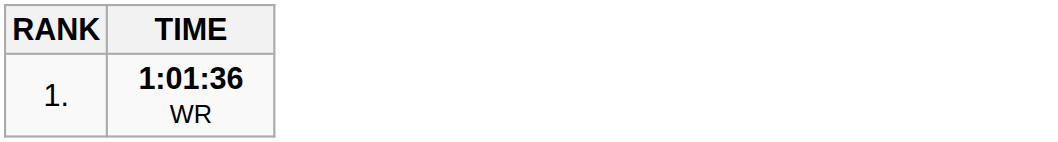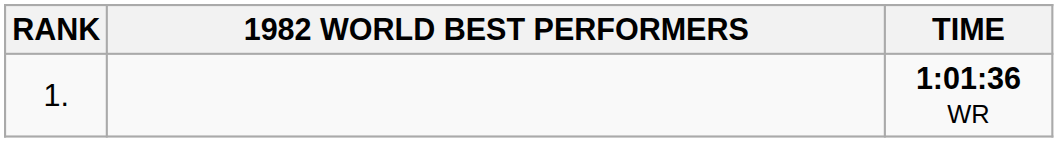 <table class="wikitable" style="border-collapse: collapse; font-size: 90%;">
 <tr>
 <th>RANK</th>
+<th align="center" style="width: 25em">1982 WORLD BEST PERFORMERS</th>
 <th align="center" style="width: 5em">TIME</th>
 </tr>
 <tr>
 <td align="center">1.</td>
+<td></td>
 <td align="center"><strong>1:01:36</strong> <small>WR</small></td>
 </tr>
 </table>
